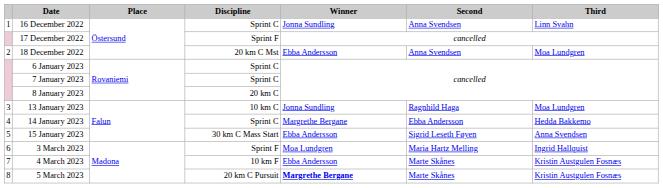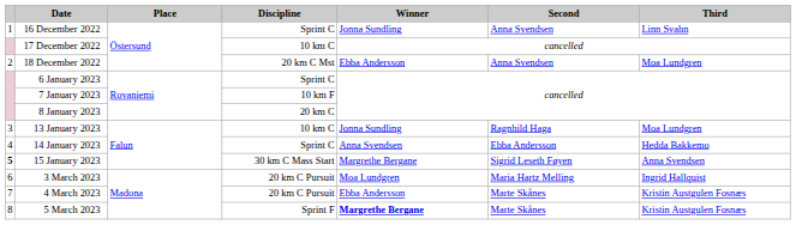 <table class="wikitable plainrowheaders" style="background:#fff; font-size:86%; line-height:16px; border:grey solid 1px; border-collapse:collapse;">
 <tr style="background:#ccc; text-align:center;">
 <th scope="col" style="background:#ccc; width=30 px;"></th>
 <th scope="col" style="background:#ccc; width:120px;">Date</th>
 <th scope="col" style="background:#ccc; width:150px;">Place</th>
 <th scope="col" style="background:#ccc; width:150px;">Discipline</th>
 <th scope="col" style="background:#ccc; width:200px;">Winner</th>
 <th scope="col" style="background:#ccc; width:200px;">Second</th>
 <th scope="col" style="background:#ccc; width:200px;">Third</th>
 </tr>
 <tr>
 <td align=center>1</td>
 <td align=right>16 December 2022  </td>
 <td rowspan=3> <a href='#'>Östersund</a></td>
 <td align=right>Sprint C</td>
 <td> <a href='#'>Jonna Sundling</a></td>
 <td> <a href='#'>Anna Svendsen</a></td>
 <td> <a href='#'>Linn Svahn</a></td>
 </tr>
 <tr>
 <td bgcolor="EDCCD5"></td>
 <td align=right>17 December 2022  </td>
-<td align=right>Sprint F</td>
+<td align=right>10 km C</td>
 <td colspan=3 align=center><em>cancelled</em></td>
 </tr>
 <tr>
 <td align=center>2</td>
 <td align=right>18 December 2022  </td>
 <td align=right>20 km C Mst</td>
 <td> <a href='#'>Ebba Andersson</a></td>
 <td> <a href='#'>Anna Svendsen</a></td>
 <td> <a href='#'>Moa Lundgren</a></td>
 </tr>
 <tr>
 <td rowspan=3 bgcolor="EDCCD5"></td>
 <td align=right>6 January 2023  </td>
 <td rowspan=3> <a href='#'>Rovaniemi</a></td>
 <td align=right>Sprint C</td>
 <td rowspan=3 colspan=3 align=center><em>cancelled</em></td>
 </tr>
 <tr>
 <td align=right>7 January 2023  </td>
-<td align=right>Sprint C</td>
+<td align=right>10 km F</td>
 </tr>
 <tr>
 <td align=right>8 January 2023  </td>
 <td align=right>20 km C</td>
 </tr>
 <tr>
 <td align=center>3</td>
 <td align=right>13 January 2023  </td>
 <td rowspan=3> <a href='#'>Falun</a></td>
 <td align=right>10 km C</td>
 <td> <a href='#'>Jonna Sundling</a></td>
 <td> <a href='#'>Ragnhild Haga</a></td>
 <td> <a href='#'>Moa Lundgren</a></td>
 </tr>
 <tr>
 <td align=center>4</td>
 <td align=right>14 January 2023  </td>
 <td align=right>Sprint C</td>
-<td> <a href='#'>Margrethe Bergane</a></td>
+<td> <a href='#'>Anna Svendsen</a></td>
 <td> <a href='#'>Ebba Andersson</a></td>
 <td> <a href='#'>Hedda Bakkemo</a></td>
 </tr>
 <tr>
-<td align=center>5</td>
+<td align=center><strong>5</strong></td>
 <td align=right>15 January 2023  </td>
 <td align=right>30 km C Mass Start</td>
-<td> <a href='#'>Ebba Andersson</a></td>
+<td> <a href='#'>Margrethe Bergane</a></td>
 <td> <a href='#'>Sigrid Leseth Føyen</a></td>
 <td> <a href='#'>Anna Svendsen</a></td>
 </tr>
 <tr>
 <td align=center>6</td>
 <td align=right>3 March 2023  </td>
 <td rowspan=3> <a href='#'>Madona</a></td>
-<td align=right>Sprint F</td>
+<td align=right>20 km C Pursuit</td>
 <td> <a href='#'>Moa Lundgren</a></td>
 <td> <a href='#'>Maria Hartz Melling</a></td>
 <td> <a href='#'>Ingrid Hallquist</a></td>
 </tr>
 <tr>
 <td align=center>7</td>
 <td align=right>4 March 2023  </td>
-<td align=right>10 km F</td>
+<td align=right>20 km C Pursuit</td>
 <td> <a href='#'>Ebba Andersson</a></td>
 <td> <a href='#'>Marte Skånes</a></td>
 <td> <a href='#'>Kristin Austgulen Fosnæs</a></td>
 </tr>
 <tr>
 <td align=center>8</td>
 <td align=right>5 March 2023  </td>
-<td align=right>20 km C Pursuit</td>
+<td align=right>Sprint F</td>
 <td><strong> <a href='#'>Margrethe Bergane</a></strong></td>
 <td> <a href='#'>Marte Skånes</a></td>
 <td> <a href='#'>Kristin Austgulen Fosnæs</a></td>
 </tr>
 </table>
